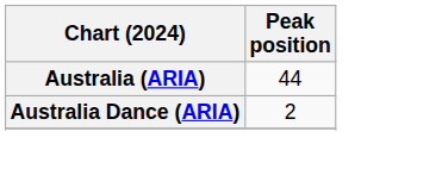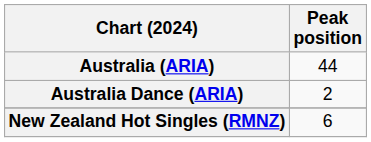 <table class="wikitable sortable plainrowheaders" style="text-align:center">
 <tr>
 <th scope="col">Chart (2024)</th>
 <th scope="col">Peak<br>position</th>
 </tr>
 <tr>
 <th scope="row">Australia (<a href='#'>ARIA</a>)</th>
 <td>44</td>
 </tr>
 <tr>
 <th scope="row">Australia Dance (<a href='#'>ARIA</a>)</th>
 <td>2</td>
 </tr>
 <tr>
 </tr>
 <tr>
+<th scope="row">New Zealand Hot Singles (<a href='#'>RMNZ</a>)</th>
+<td>6</td>
+</tr>
+<tr>
 </tr>
 </table>
